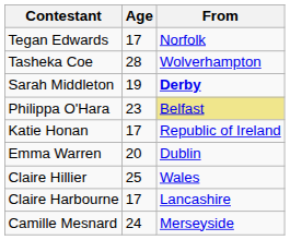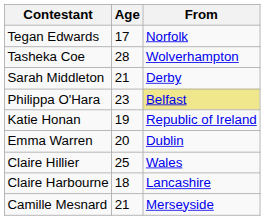 <table class="wikitable">
 <tr>
 <th>Contestant</th>
 <th>Age</th>
 <th>From</th>
 </tr>
 <tr>
 <td>Tegan Edwards</td>
 <td>17</td>
 <td><a href='#'>Norfolk</a></td>
 </tr>
 <tr>
 <td>Tasheka Coe</td>
 <td>28</td>
 <td><a href='#'>Wolverhampton</a></td>
 </tr>
 <tr>
 <td>Sarah Middleton</td>
-<td>19</td>
-<td><strong><a href='#'>Derby</a></strong></td>
+<td>21</td>
+<td><a href='#'>Derby</a></td>
 </tr>
 <tr>
 <td>Philippa O'Hara</td>
 <td>23</td>
 <td style="background: khaki;"><a href='#'>Belfast</a></td>
 </tr>
 <tr>
 <td>Katie Honan</td>
-<td>17</td>
+<td>19</td>
 <td><a href='#'>Republic of Ireland</a></td>
 </tr>
 <tr>
 <td>Emma Warren</td>
 <td>20</td>
 <td><a href='#'>Dublin</a></td>
 </tr>
 <tr>
 <td>Claire Hillier</td>
 <td>25</td>
 <td><a href='#'>Wales</a></td>
 </tr>
 <tr>
 <td>Claire Harbourne</td>
-<td>17</td>
+<td>18</td>
 <td><a href='#'>Lancashire</a></td>
 </tr>
 <tr>
 <td>Camille Mesnard</td>
-<td>24</td>
+<td>21</td>
 <td><a href='#'>Merseyside</a></td>
 </tr>
 </table>
